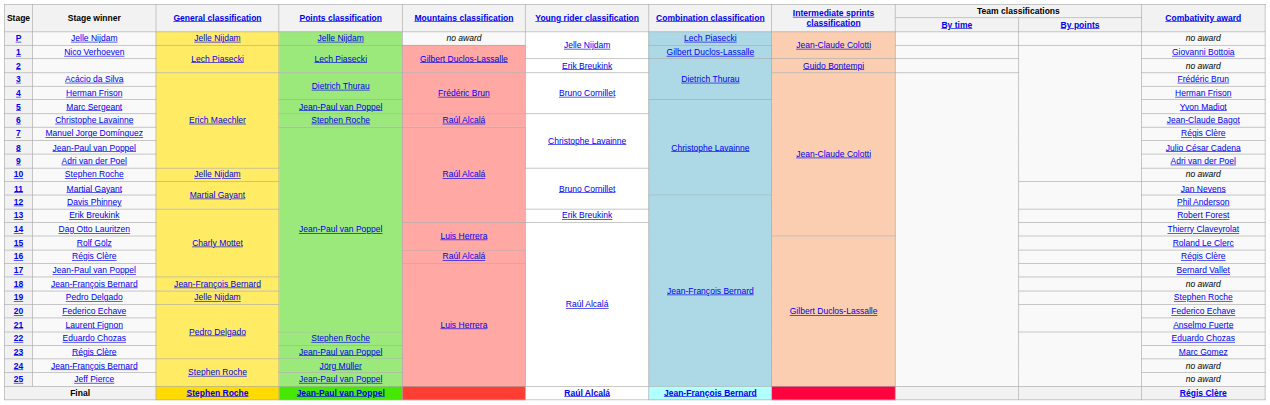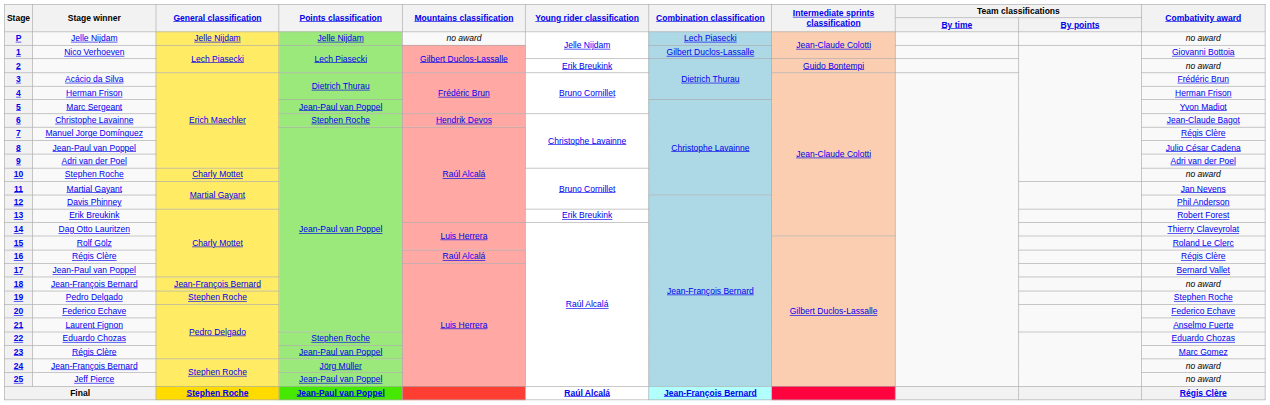 <table class="wikitable" style="text-align: center; font-size:smaller;">
 <tr>
 <th scope="col" style="width:1%;" rowspan="2">Stage</th>
 <th scope="col" style="width:9%;" rowspan="2">Stage winner</th>
 <th scope="col" style="width:9%;" rowspan="2"><a href='#'>General classification</a><br></th>
 <th scope="col" style="width:9%;" rowspan="2"><a href='#'>Points classification</a><br></th>
 <th scope="col" style="width:9%;" rowspan="2"><a href='#'>Mountains classification</a><br></th>
 <th scope="col" style="width:9%;" rowspan="2"><a href='#'>Young rider classification</a><br></th>
 <th scope="col" style="width:9%;" rowspan="2"><a href='#'>Combination classification</a><br></th>
 <th scope="col" style="width:9%;" rowspan="2"><a href='#'>Intermediate sprints classification</a><br></th>
 <th scope="col" style="width:18%;" colspan="2">Team classifications</th>
 <th scope="col" style="width:9%;" rowspan="2"><a href='#'>Combativity award</a></th>
 </tr>
 <tr>
 <th scope="col" style="width:9%;"><a href='#'>By time</a></th>
 <th scope="col" style="width:9%;"><a href='#'>By points</a></th>
 </tr>
 <tr>
 <th scope="row"><a href='#'>P</a></th>
 <td><a href='#'>Jelle Nijdam</a></td>
 <td style="background:#ffeb64;"><a href='#'>Jelle Nijdam</a></td>
 <td style="background:#9ce97b;"><a href='#'>Jelle Nijdam</a></td>
 <td><em>no award</em></td>
 <td style="background:white;" rowspan="2"><a href='#'>Jelle Nijdam</a></td>
 <td style="background:lightblue;"><a href='#'>Lech Piasecki</a></td>
 <td style="background:#FBCEB1;" rowspan="2"><a href='#'>Jean-Claude Colotti</a></td>
 <td></td>
 <td></td>
 <td><em>no award</em></td>
 </tr>
 <tr>
 <th scope="row"><a href='#'>1</a></th>
 <td><a href='#'>Nico Verhoeven</a></td>
 <td style="background:#FFEB64;" rowspan="2"><a href='#'>Lech Piasecki</a></td>
 <td style="background:#9CE97B;" rowspan="2"><a href='#'>Lech Piasecki</a></td>
 <td style="background:#FFA8A4;" rowspan="2"><a href='#'>Gilbert Duclos-Lassalle</a></td>
 <td style="background:lightblue;"><a href='#'>Gilbert Duclos-Lassalle</a></td>
 <td></td>
 <td rowspan="10"></td>
 <td><a href='#'>Giovanni Bottoia</a></td>
 </tr>
 <tr>
 <th scope="row"><a href='#'>2</a></th>
 <td></td>
 <td style="background:white;"><a href='#'>Erik Breukink</a></td>
 <td style="background:lightblue;" rowspan="3"><a href='#'>Dietrich Thurau</a></td>
 <td style="background:#FBCEB1;"><a href='#'>Guido Bontempi</a></td>
 <td></td>
 <td><em>no award</em></td>
 </tr>
 <tr>
 <th scope="row"><a href='#'>3</a></th>
 <td><a href='#'>Acácio da Silva</a></td>
 <td style="background:#FFEB64;" rowspan="7"><a href='#'>Erich Maechler</a></td>
 <td style="background:#9ce97b;" rowspan="2"><a href='#'>Dietrich Thurau</a></td>
 <td style="background:#FFA8A4;" rowspan="3"><a href='#'>Frédéric Brun</a></td>
 <td style="background:white;" rowspan="3"><a href='#'>Bruno Cornillet</a></td>
 <td style="background:#FBCEB1;" rowspan="12"><a href='#'>Jean-Claude Colotti</a></td>
 <td rowspan="23"></td>
 <td><a href='#'>Frédéric Brun</a></td>
 </tr>
 <tr>
 <th scope="row"><a href='#'>4</a></th>
 <td><a href='#'>Herman Frison</a></td>
 <td><a href='#'>Herman Frison</a></td>
 </tr>
 <tr>
 <th scope="row"><a href='#'>5</a></th>
 <td><a href='#'>Marc Sergeant</a></td>
 <td style="background:#9ce97b;"><a href='#'>Jean-Paul van Poppel</a></td>
 <td style="background:lightblue;" rowspan="7"><a href='#'>Christophe Lavainne</a></td>
 <td><a href='#'>Yvon Madiot</a></td>
 </tr>
 <tr>
 <th scope="row"><a href='#'>6</a></th>
 <td><a href='#'>Christophe Lavainne</a></td>
 <td style="background:#9ce97b;"><a href='#'>Stephen Roche</a></td>
-<td style="background:#ffa8a4;"><a href='#'>Raúl Alcalá</a></td>
+<td style="background:#ffa8a4;"><a href='#'>Hendrik Devos</a></td>
 <td style="background:white;" rowspan="4"><a href='#'>Christophe Lavainne</a></td>
 <td><a href='#'>Jean-Claude Bagot</a></td>
 </tr>
 <tr>
 <th scope="row"><a href='#'>7</a></th>
 <td><a href='#'>Manuel Jorge Domínguez</a></td>
 <td style="background:#9CE97B;" rowspan="15"><a href='#'>Jean-Paul van Poppel</a></td>
 <td style="background:#FFA8A4;" rowspan="7"><a href='#'>Raúl Alcalá</a></td>
 <td><a href='#'>Régis Clère</a></td>
 </tr>
 <tr>
 <th scope="row"><a href='#'>8</a></th>
 <td><a href='#'>Jean-Paul van Poppel</a></td>
 <td><a href='#'>Julio César Cadena</a></td>
 </tr>
 <tr>
 <th scope="row"><a href='#'>9</a></th>
 <td><a href='#'>Adri van der Poel</a></td>
 <td><a href='#'>Adri van der Poel</a></td>
 </tr>
 <tr>
 <th scope="row"><a href='#'>10</a></th>
 <td><a href='#'>Stephen Roche</a></td>
-<td style="background:#ffeb64;"><a href='#'>Jelle Nijdam</a></td>
+<td style="background:#ffeb64;"><a href='#'>Charly Mottet</a></td>
 <td style="background:white;" rowspan="3"><a href='#'>Bruno Cornillet</a></td>
 <td><em>no award</em></td>
 </tr>
 <tr>
 <th scope="row"><a href='#'>11</a></th>
 <td><a href='#'>Martial Gayant</a></td>
 <td style="background:#FFEB64;" rowspan="2"><a href='#'>Martial Gayant</a></td>
 <td rowspan="2"></td>
 <td><a href='#'>Jan Nevens</a></td>
 </tr>
 <tr>
 <th scope="row"><a href='#'>12</a></th>
 <td><a href='#'>Davis Phinney</a></td>
 <td style="background:lightblue;" rowspan="14"><a href='#'>Jean-François Bernard</a></td>
 <td><a href='#'>Phil Anderson</a></td>
 </tr>
 <tr>
 <th scope="row"><a href='#'>13</a></th>
 <td><a href='#'>Erik Breukink</a></td>
 <td style="background:#FFEB64;" rowspan="5"><a href='#'>Charly Mottet</a></td>
 <td style="background:white;"><a href='#'>Erik Breukink</a></td>
 <td></td>
 <td><a href='#'>Robert Forest</a></td>
 </tr>
 <tr>
 <th scope="row"><a href='#'>14</a></th>
 <td><a href='#'>Dag Otto Lauritzen</a></td>
 <td style="background:#FFA8A4;" rowspan="2"><a href='#'>Luis Herrera</a></td>
 <td style="background:white;" rowspan="12"><a href='#'>Raúl Alcalá</a></td>
 <td></td>
 <td><a href='#'>Thierry Claveyrolat</a></td>
 </tr>
 <tr>
 <th scope="row"><a href='#'>15</a></th>
 <td><a href='#'>Rolf Gölz</a></td>
 <td style="background:#FBCEB1;" rowspan="11"><a href='#'>Gilbert Duclos-Lassalle</a></td>
 <td></td>
 <td><a href='#'>Roland Le Clerc</a></td>
 </tr>
 <tr>
 <th scope="row"><a href='#'>16</a></th>
 <td><a href='#'>Régis Clère</a></td>
 <td style="background:#ffa8a4;"><a href='#'>Raúl Alcalá</a></td>
 <td></td>
 <td><a href='#'>Régis Clère</a></td>
 </tr>
 <tr>
 <th scope="row"><a href='#'>17</a></th>
 <td><a href='#'>Jean-Paul van Poppel</a></td>
 <td style="background:#FFA8A4;" rowspan="9"><a href='#'>Luis Herrera</a></td>
 <td></td>
 <td><a href='#'>Bernard Vallet</a></td>
 </tr>
 <tr>
 <th scope="row"><a href='#'>18</a></th>
 <td><a href='#'>Jean-François Bernard</a></td>
 <td style="background:#ffeb64;"><a href='#'>Jean-François Bernard</a></td>
 <td></td>
 <td><em>no award</em></td>
 </tr>
 <tr>
 <th scope="row"><a href='#'>19</a></th>
 <td><a href='#'>Pedro Delgado</a></td>
-<td style="background:#ffeb64;"><a href='#'>Jelle Nijdam</a></td>
+<td style="background:#ffeb64;"><a href='#'>Stephen Roche</a></td>
 <td></td>
 <td><a href='#'>Stephen Roche</a></td>
 </tr>
 <tr>
 <th scope="row"><a href='#'>20</a></th>
 <td><a href='#'>Federico Echave</a></td>
 <td style="background:#FFEB64;" rowspan="4"><a href='#'>Pedro Delgado</a></td>
 <td rowspan="2"></td>
 <td><a href='#'>Federico Echave</a></td>
 </tr>
 <tr>
 <th scope="row"><a href='#'>21</a></th>
 <td><a href='#'>Laurent Fignon</a></td>
 <td><a href='#'>Anselmo Fuerte</a></td>
 </tr>
 <tr>
 <th scope="row"><a href='#'>22</a></th>
 <td><a href='#'>Eduardo Chozas</a></td>
 <td style="background:#9ce97b;"><a href='#'>Stephen Roche</a></td>
 <td rowspan="4"></td>
 <td><a href='#'>Eduardo Chozas</a></td>
 </tr>
 <tr>
 <th scope="row"><a href='#'>23</a></th>
 <td><a href='#'>Régis Clère</a></td>
 <td style="background:#9ce97b;"><a href='#'>Jean-Paul van Poppel</a></td>
 <td><a href='#'>Marc Gomez</a></td>
 </tr>
 <tr>
 <th scope="row"><a href='#'>24</a></th>
 <td><a href='#'>Jean-François Bernard</a></td>
 <td style="background:#FFEB64;" rowspan="2"><a href='#'>Stephen Roche</a></td>
 <td style="background:#9CE97B;"><a href='#'>Jörg Müller</a></td>
 <td><em>no award</em></td>
 </tr>
 <tr>
 <th scope="row"><a href='#'>25</a></th>
 <td><a href='#'>Jeff Pierce</a></td>
 <td style="background:#9ce97b;"><a href='#'>Jean-Paul van Poppel</a></td>
 <td><em>no award</em></td>
 </tr>
 <tr>
 <th scope="row" colspan=2>Final</th>
 <th style="background:#FFDB00;"><a href='#'>Stephen Roche</a></th>
 <th style="background:#46E800;"><a href='#'>Jean-Paul van Poppel</a></th>
 <th style="background:#FF3E33;"></th>
 <th style="background:white;"><a href='#'>Raúl Alcalá</a></th>
 <th style="background:#B2FFFF;"><a href='#'>Jean-François Bernard</a></th>
 <th style="background:#FF033E;"></th>
 <th></th>
 <th></th>
 <th><a href='#'>Régis Clère</a></th>
 </tr>
 </table>
